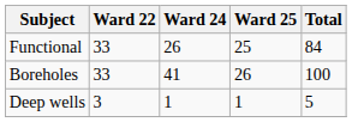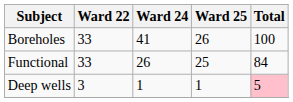 <table class="wikitable sortable" style="font-size: 95%;">
 <tr>
 <th>Subject</th>
 <th>Ward 22</th>
 <th>Ward 24</th>
 <th>Ward 25</th>
 <th>Total</th>
 </tr>
 <tr>
+<td>Boreholes</td>
+<td>33</td>
+<td>41</td>
+<td>26</td>
+<td>100</td>
+</tr>
+<tr>
 <td>Functional</td>
 <td>33</td>
 <td>26</td>
 <td>25</td>
 <td>84</td>
 </tr>
 <tr>
-<td>Boreholes</td>
-<td>33</td>
-<td>41</td>
-<td>26</td>
-<td>100</td>
-</tr>
-<tr>
 <td>Deep wells</td>
 <td>3</td>
 <td>1</td>
 <td>1</td>
-<td>5</td>
+<td style="background: pink;">5</td>
 </tr>
 <tr>
 </tr>
 </table>
